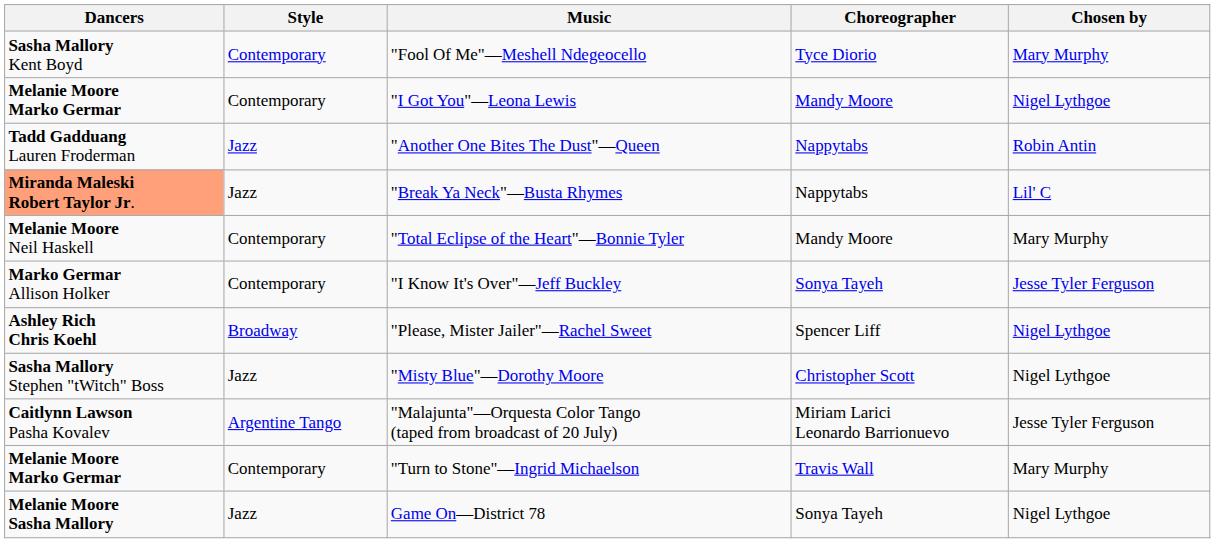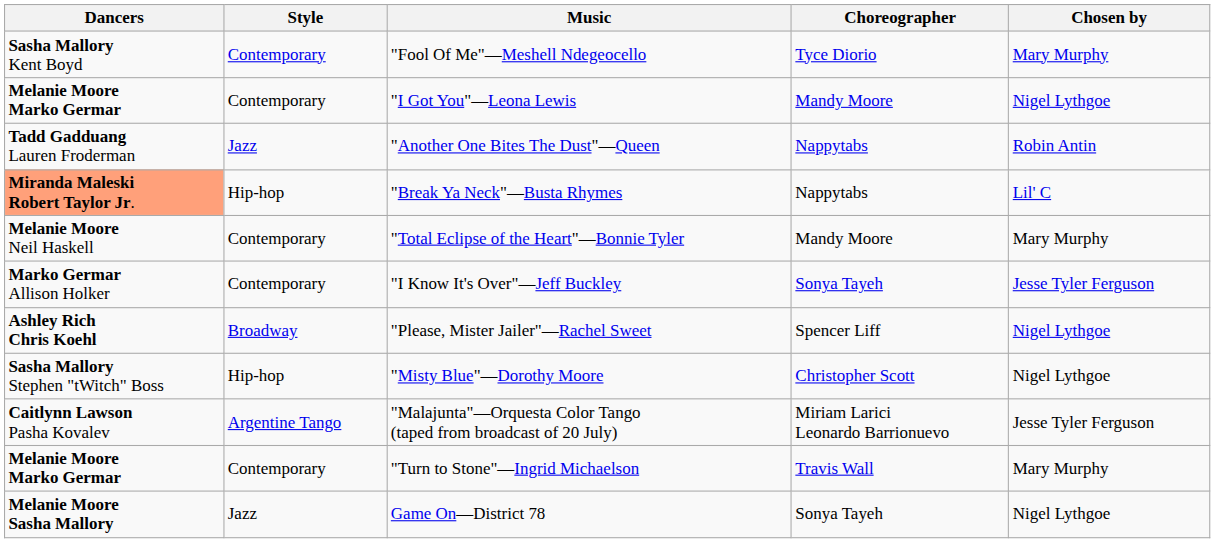 <table class="wikitable" style="width:90%;">
 <tr>
 <th>Dancers</th>
 <th>Style</th>
 <th>Music</th>
 <th>Choreographer</th>
 <th>Chosen by</th>
 </tr>
 <tr>
 <td><strong>Sasha Mallory</strong><br>Kent Boyd</td>
 <td><a href='#'>Contemporary</a></td>
 <td>"Fool Of Me"—<a href='#'>Meshell Ndegeocello</a></td>
 <td><a href='#'>Tyce Diorio</a></td>
 <td><a href='#'>Mary Murphy</a></td>
 </tr>
 <tr>
 <td><strong>Melanie Moore</strong><br><strong>Marko Germar</strong></td>
 <td>Contemporary</td>
 <td>"<a href='#'>I Got You</a>"—<a href='#'>Leona Lewis</a></td>
 <td><a href='#'>Mandy Moore</a></td>
 <td><a href='#'>Nigel Lythgoe</a></td>
 </tr>
 <tr>
 <td><strong>Tadd Gadduang</strong><br>Lauren Froderman</td>
 <td><a href='#'>Jazz</a></td>
 <td>"<a href='#'>Another One Bites The Dust</a>"—<a href='#'>Queen</a></td>
 <td><a href='#'>Nappytabs</a></td>
 <td><a href='#'>Robin Antin</a></td>
 </tr>
 <tr>
 <td style="background: lightsalmon;"><strong>Miranda Maleski</strong><br><strong>Robert Taylor Jr</strong>.</td>
-<td>Jazz</td>
+<td>Hip-hop</td>
 <td>"<a href='#'>Break Ya Neck</a>"—<a href='#'>Busta Rhymes</a></td>
 <td>Nappytabs</td>
 <td><a href='#'>Lil' C</a></td>
 </tr>
 <tr>
 <td><strong>Melanie Moore</strong><br>Neil Haskell</td>
 <td>Contemporary</td>
 <td>"<a href='#'>Total Eclipse of the Heart</a>"—<a href='#'>Bonnie Tyler</a></td>
 <td>Mandy Moore</td>
 <td>Mary Murphy</td>
 </tr>
 <tr>
 <td><strong>Marko Germar</strong><br>Allison Holker</td>
 <td>Contemporary</td>
 <td>"I Know It's Over"—<a href='#'>Jeff Buckley</a></td>
 <td><a href='#'>Sonya Tayeh</a></td>
 <td><a href='#'>Jesse Tyler Ferguson</a></td>
 </tr>
 <tr>
 <td><strong>Ashley Rich</strong><br><strong>Chris Koehl</strong></td>
 <td><a href='#'>Broadway</a></td>
 <td>"Please, Mister Jailer"—<a href='#'>Rachel Sweet</a></td>
 <td>Spencer Liff</td>
 <td><a href='#'>Nigel Lythgoe</a></td>
 </tr>
 <tr>
 <td><strong>Sasha Mallory</strong><br> Stephen "tWitch" Boss</td>
-<td>Jazz</td>
+<td>Hip-hop</td>
 <td>"<a href='#'>Misty Blue</a>"—<a href='#'>Dorothy Moore</a></td>
 <td><a href='#'>Christopher Scott</a></td>
 <td>Nigel Lythgoe</td>
 </tr>
 <tr>
 <td><strong>Caitlynn Lawson</strong><br>Pasha Kovalev</td>
 <td><a href='#'>Argentine Tango</a></td>
 <td>"Malajunta"—Orquesta Color Tango<br>(taped from broadcast of 20 July)</td>
 <td>Miriam Larici<br>Leonardo Barrionuevo</td>
 <td>Jesse Tyler Ferguson</td>
 </tr>
 <tr>
 <td><strong>Melanie Moore</strong><br><strong>Marko Germar</strong></td>
 <td>Contemporary</td>
 <td>"Turn to Stone"—<a href='#'>Ingrid Michaelson</a></td>
 <td><a href='#'>Travis Wall</a></td>
 <td>Mary Murphy</td>
 </tr>
 <tr>
 <td><strong>Melanie Moore</strong><br><strong>Sasha Mallory</strong></td>
 <td>Jazz</td>
 <td><a href='#'>Game On</a>—District 78</td>
 <td>Sonya Tayeh</td>
 <td>Nigel Lythgoe</td>
 </tr>
 </table>
